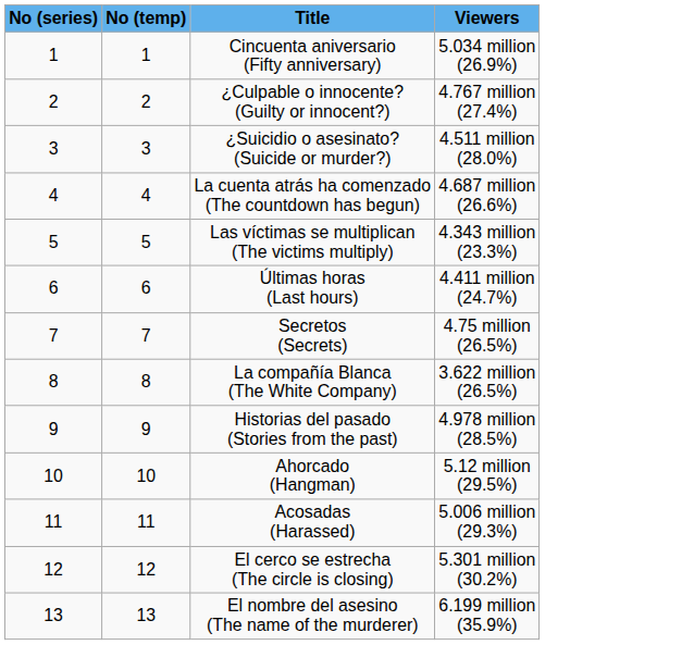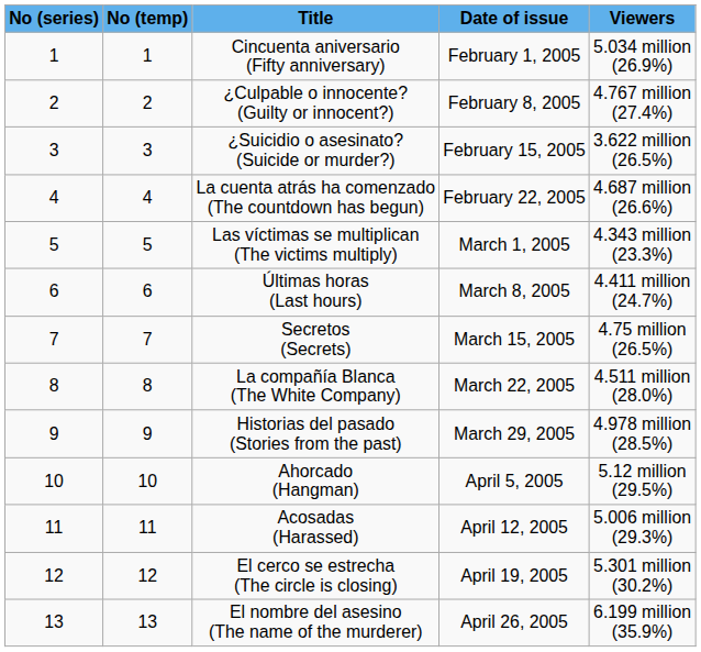 <table class="wikitable" style="text-align:center">
 <tr>
 <th style= "background:#5eb0eb;">No (series)</th>
 <th style= "background:#5eb0eb;">No (temp)</th>
 <th style= "background:#5eb0eb;">Title</th>
+<th style= "background:#5eb0eb;">Date of issue</th>
 <th style= "background:#5eb0eb;">Viewers</th>
 </tr>
 <tr>
 <td>1</td>
 <td>1</td>
 <td>Cincuenta aniversario<br>(Fifty anniversary)</td>
+<td>February 1, 2005</td>
 <td>5.034 million<br>(26.9%)</td>
 </tr>
 <tr>
 <td>2</td>
 <td>2</td>
 <td>¿Culpable o innocente?<br>(Guilty or innocent?)</td>
+<td>February 8, 2005</td>
 <td>4.767 million<br>(27.4%)</td>
 </tr>
 <tr>
 <td>3</td>
 <td>3</td>
 <td>¿Suicidio o asesinato?<br>(Suicide or murder?)</td>
-<td>4.511 million<br>(28.0%)</td>
+<td>February 15, 2005</td>
+<td>3.622 million<br>(26.5%)</td>
 </tr>
 <tr>
 <td>4</td>
 <td>4</td>
 <td>La cuenta atrás ha comenzado<br>(The countdown has begun)</td>
+<td>February 22, 2005</td>
 <td>4.687 million<br>(26.6%)</td>
 </tr>
 <tr>
 <td>5</td>
 <td>5</td>
 <td>Las víctimas se multiplican<br>(The victims multiply)</td>
+<td>March 1, 2005</td>
 <td>4.343 million<br>(23.3%)</td>
 </tr>
 <tr>
 <td>6</td>
 <td>6</td>
 <td>Últimas horas<br>(Last hours)</td>
+<td>March 8, 2005</td>
 <td>4.411 million<br>(24.7%)</td>
 </tr>
 <tr>
 <td>7</td>
 <td>7</td>
 <td>Secretos<br>(Secrets)</td>
+<td>March 15, 2005</td>
 <td>4.75 million<br>(26.5%)</td>
 </tr>
 <tr>
 <td>8</td>
 <td>8</td>
 <td>La compañía Blanca<br>(The White Company)</td>
-<td>3.622 million<br>(26.5%)</td>
+<td>March 22, 2005</td>
+<td>4.511 million<br>(28.0%)</td>
 </tr>
 <tr>
 <td>9</td>
 <td>9</td>
 <td>Historias del pasado<br>(Stories from the past)</td>
+<td>March 29, 2005</td>
 <td>4.978 million<br>(28.5%)</td>
 </tr>
 <tr>
 <td>10</td>
 <td>10</td>
 <td>Ahorcado<br>(Hangman)</td>
+<td>April 5, 2005</td>
 <td>5.12 million<br>(29.5%)</td>
 </tr>
 <tr>
 <td>11</td>
 <td>11</td>
 <td>Acosadas<br>(Harassed)</td>
+<td>April 12, 2005</td>
 <td>5.006 million<br>(29.3%)</td>
 </tr>
 <tr>
 <td>12</td>
 <td>12</td>
 <td>El cerco se estrecha<br>(The circle is closing)</td>
+<td>April 19, 2005</td>
 <td>5.301 million<br>(30.2%)</td>
 </tr>
 <tr>
 <td>13</td>
 <td>13</td>
 <td>El nombre del asesino<br>(The name of the murderer)</td>
+<td>April 26, 2005</td>
 <td>6.199 million<br>(35.9%)</td>
 </tr>
 </table>
